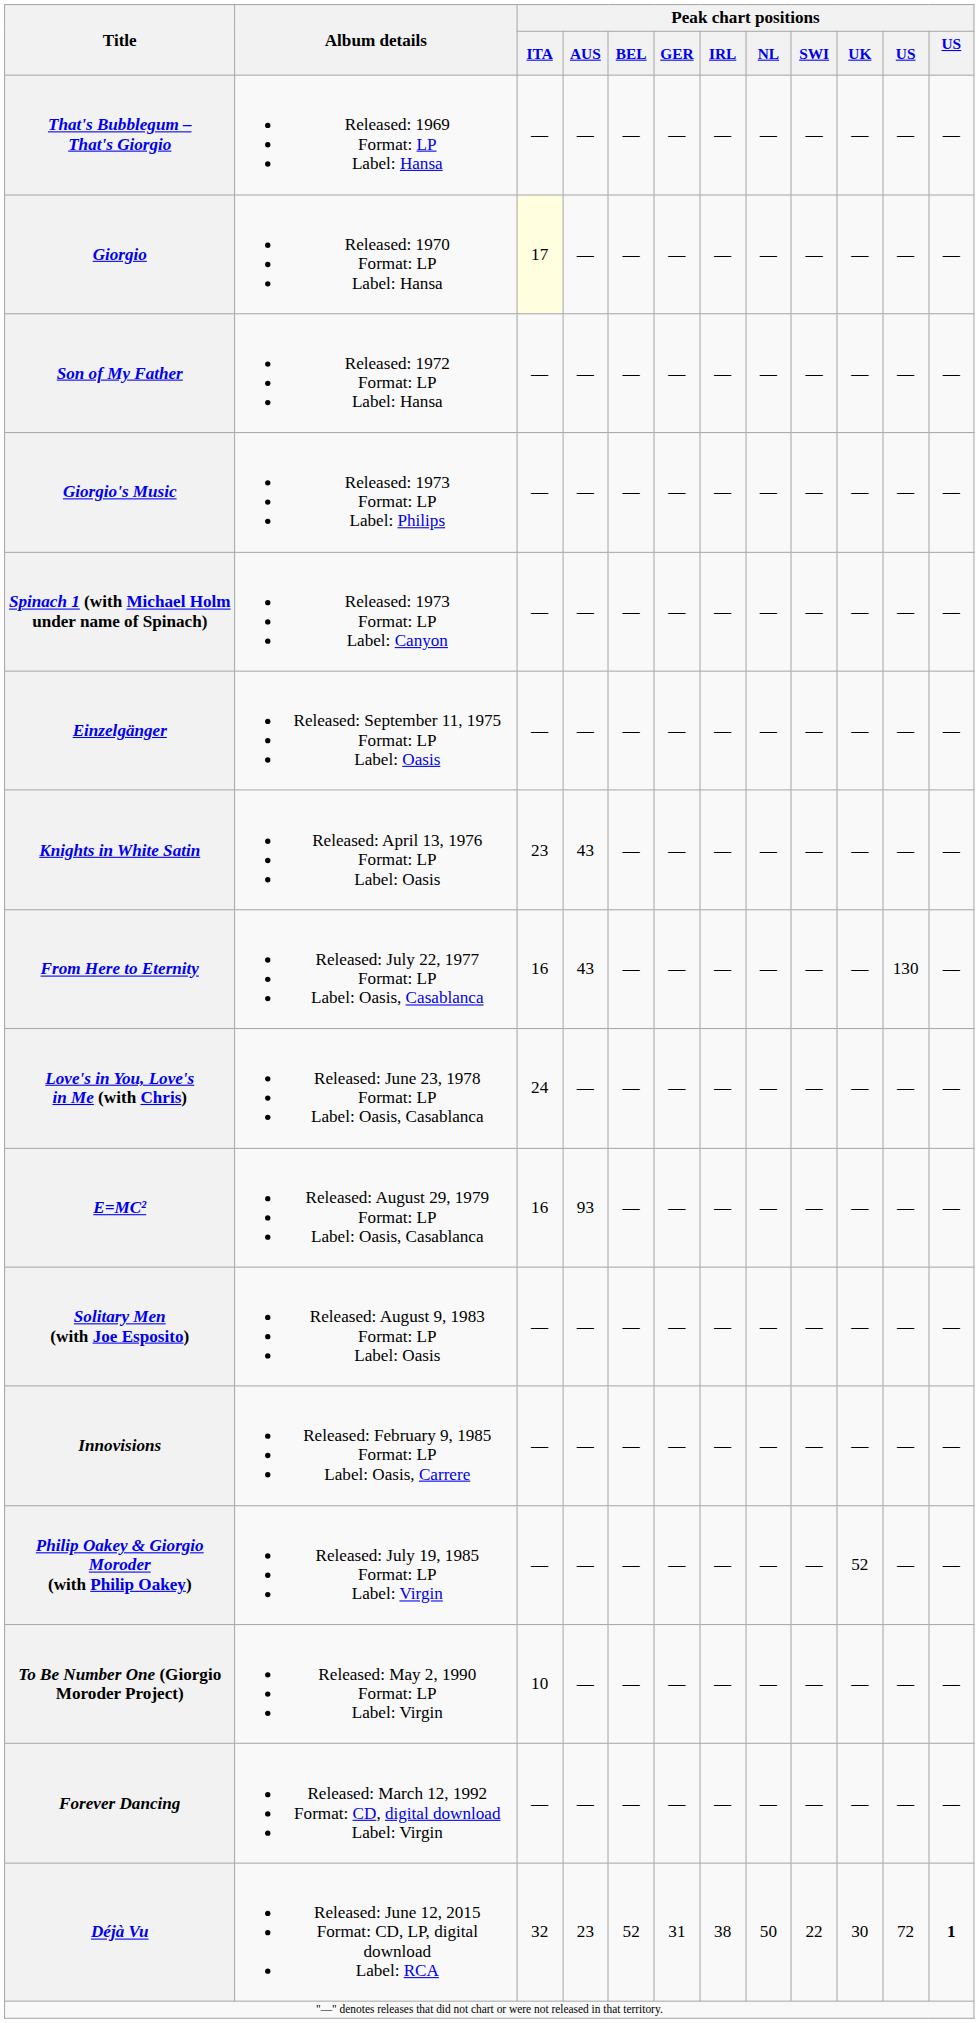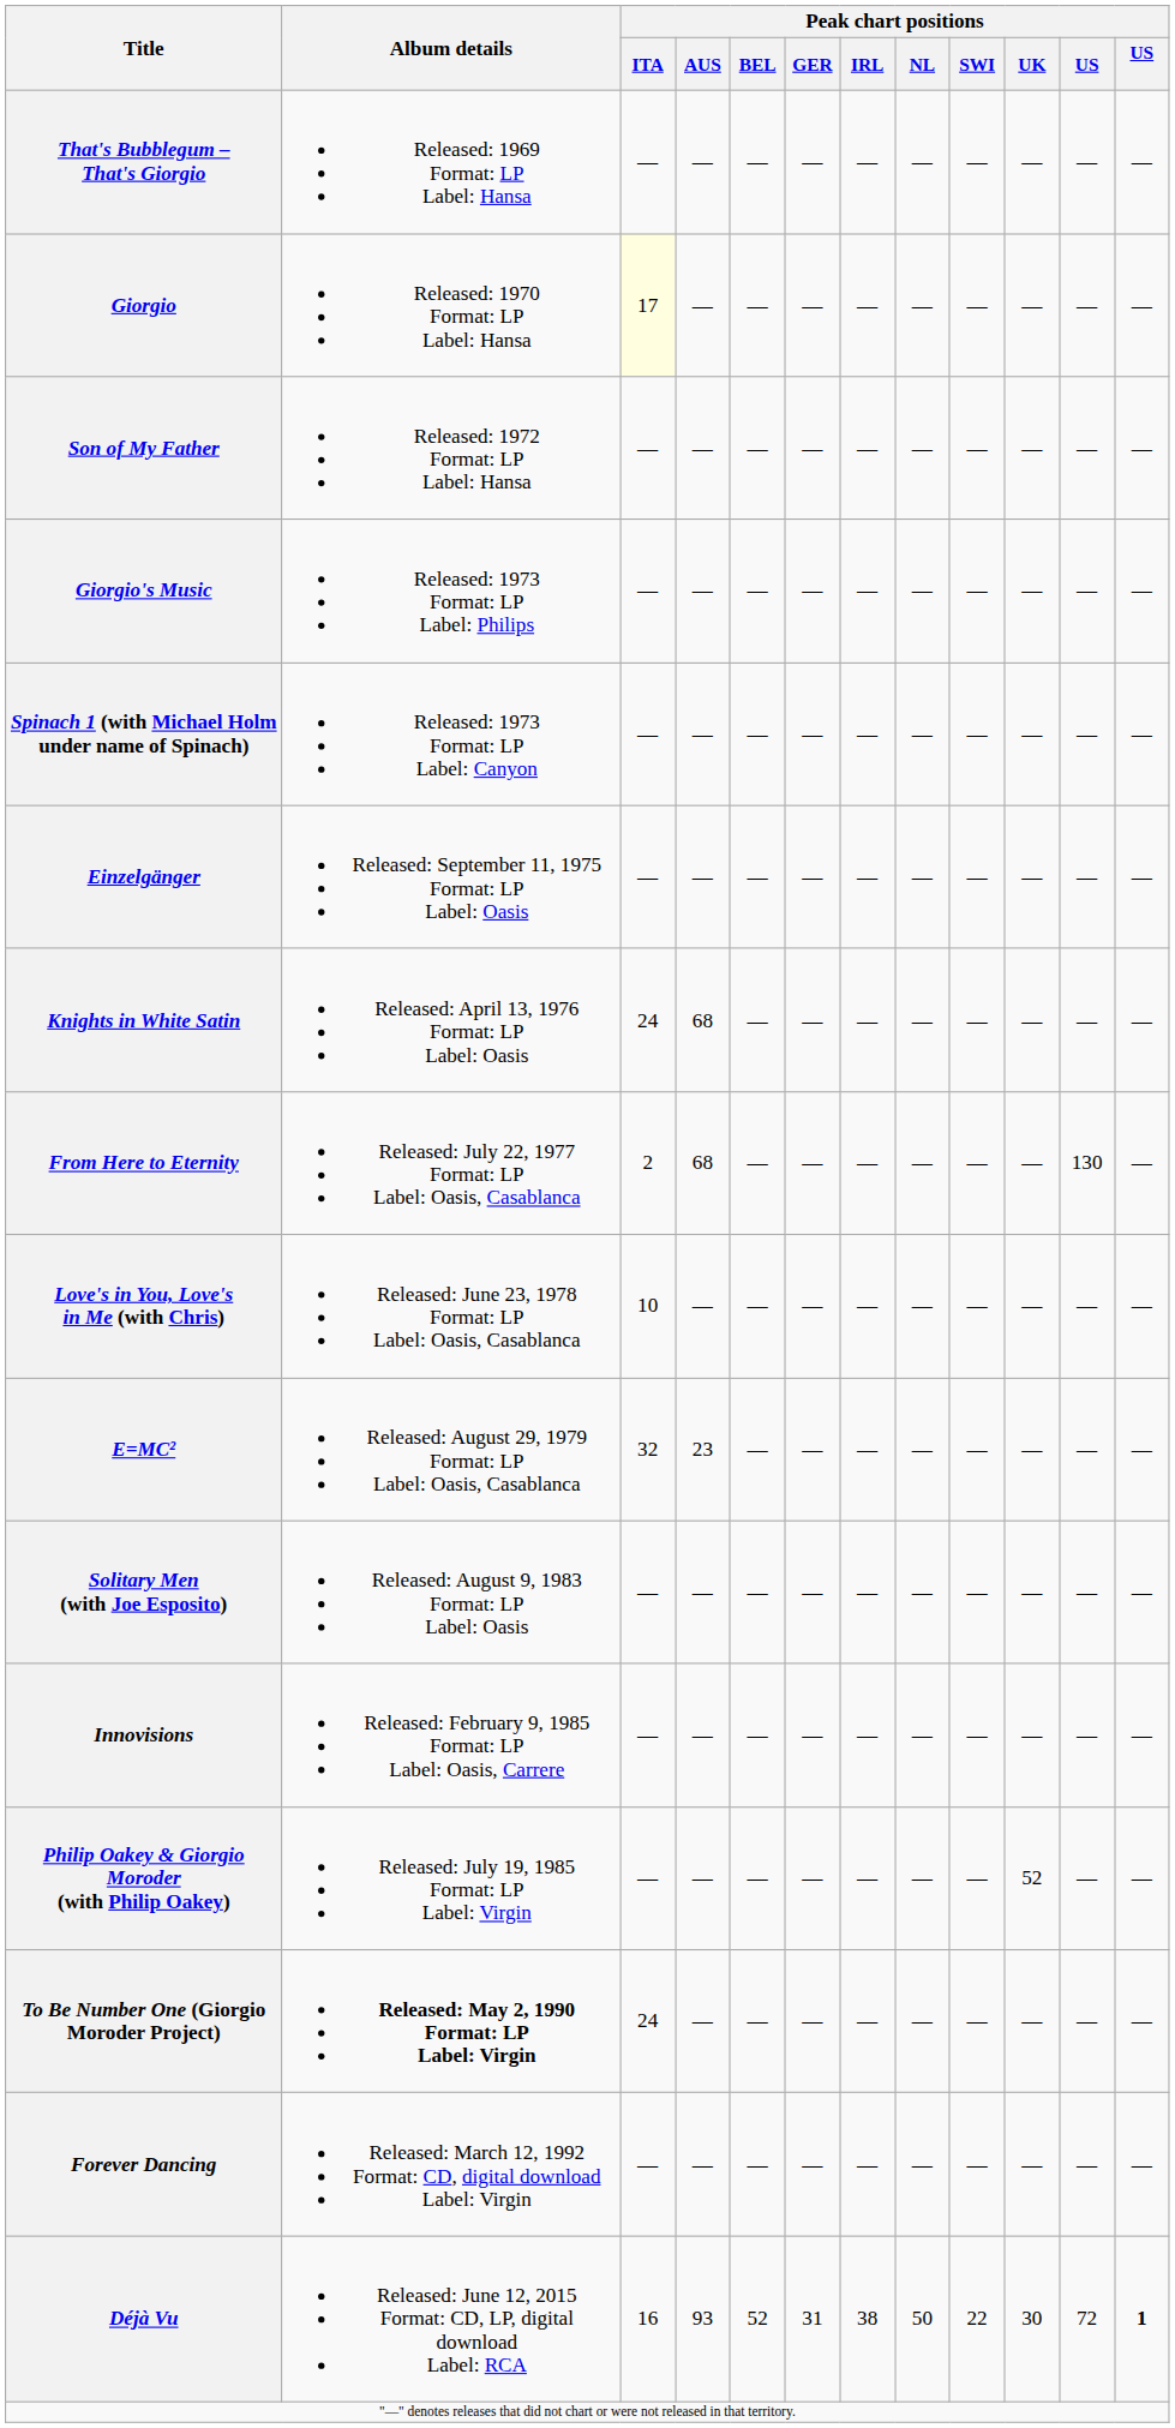 <table class="wikitable plainrowheaders" style="text-align:center;">
 <tr>
 <th scope="col" rowspan="2" style="width:13em;">Title</th>
 <th scope="col" rowspan="2" style="width:16em;">Album details</th>
 <th scope="col" colspan="10">Peak chart positions</th>
 </tr>
 <tr>
 <th scope="col" style="width:2.5em;font-size:90%;"><a href='#'>ITA</a><br></th>
 <th scope="col" style="width:2.5em;font-size:90%;"><a href='#'>AUS</a><br></th>
 <th scope="col" style="width:2.5em;font-size:90%;"><a href='#'>BEL</a><br></th>
 <th scope="col" style="width:2.5em;font-size:90%;"><a href='#'>GER</a><br></th>
 <th scope="col" style="width:2.5em;font-size:90%;"><a href='#'>IRL</a><br></th>
 <th scope="col" style="width:2.5em;font-size:90%;"><a href='#'>NL</a> <br></th>
 <th scope="col" style="width:2.5em;font-size:90%;"><a href='#'>SWI</a><br></th>
 <th scope="col" style="width:2.5em;font-size:90%;"><a href='#'>UK</a><br></th>
 <th scope="col" style="width:2.5em;font-size:90%;"><a href='#'>US</a><br></th>
 <th scope="col" style="width:2.5em;font-size:90%;"><a href='#'>US<br></a><br></th>
 </tr>
 <tr>
 <th scope="row"><em><a href='#'>That's Bubblegum –<br>That's Giorgio</a></em></th>
 <td><br><ul><li>Released: 1969</li><li>Format: <a href='#'>LP</a></li><li>Label: <a href='#'>Hansa</a></li></ul></td>
 <td>—</td>
 <td>—</td>
 <td>—</td>
 <td>—</td>
 <td>—</td>
 <td>—</td>
 <td>—</td>
 <td>—</td>
 <td>—</td>
 <td>—</td>
 </tr>
 <tr>
 <th scope="row"><em><a href='#'>Giorgio</a></em></th>
 <td><br><ul><li>Released: 1970</li><li>Format: LP</li><li>Label: Hansa</li></ul></td>
 <td style="background: lightyellow;">17</td>
 <td>—</td>
 <td>—</td>
 <td>—</td>
 <td>—</td>
 <td>—</td>
 <td>—</td>
 <td>—</td>
 <td>—</td>
 <td>—</td>
 </tr>
 <tr>
 <th scope="row"><em><a href='#'>Son of My Father</a></em></th>
 <td><br><ul><li>Released: 1972</li><li>Format: LP</li><li>Label: Hansa</li></ul></td>
 <td>—</td>
 <td>—</td>
 <td>—</td>
 <td>—</td>
 <td>—</td>
 <td>—</td>
 <td>—</td>
 <td>—</td>
 <td>—</td>
 <td>—</td>
 </tr>
 <tr>
 <th scope="row"><em><a href='#'>Giorgio's Music</a></em></th>
 <td><br><ul><li>Released: 1973</li><li>Format: LP</li><li>Label: <a href='#'>Philips</a></li></ul></td>
 <td>—</td>
 <td>—</td>
 <td>—</td>
 <td>—</td>
 <td>—</td>
 <td>—</td>
 <td>—</td>
 <td>—</td>
 <td>—</td>
 <td>—</td>
 </tr>
 <tr>
 <th scope="row"><em><a href='#'>Spinach 1</a></em><span> (with <a href='#'>Michael Holm</a> under name of <strong>Spinach</strong>)</span></th>
 <td><br><ul><li>Released: 1973</li><li>Format: LP</li><li>Label: <a href='#'>Canyon</a></li></ul></td>
 <td>—</td>
 <td>—</td>
 <td>—</td>
 <td>—</td>
 <td>—</td>
 <td>—</td>
 <td>—</td>
 <td>—</td>
 <td>—</td>
 <td>—</td>
 </tr>
 <tr>
 <th scope="row"><em><a href='#'>Einzelgänger</a></em></th>
 <td><br><ul><li>Released: September 11, 1975</li><li>Format: LP</li><li>Label: <a href='#'>Oasis</a></li></ul></td>
 <td>—</td>
 <td>—</td>
 <td>—</td>
 <td>—</td>
 <td>—</td>
 <td>—</td>
 <td>—</td>
 <td>—</td>
 <td>—</td>
 <td>—</td>
 </tr>
 <tr>
 <th scope="row"><em><a href='#'>Knights in White Satin</a></em></th>
 <td><br><ul><li>Released: April 13, 1976</li><li>Format: LP</li><li>Label: Oasis</li></ul></td>
-<td>23</td>
-<td>43</td>
+<td>24</td>
+<td>68</td>
 <td>—</td>
 <td>—</td>
 <td>—</td>
 <td>—</td>
 <td>—</td>
 <td>—</td>
 <td>—</td>
 <td>—</td>
 </tr>
 <tr>
 <th scope="row"><em><a href='#'>From Here to Eternity</a></em></th>
 <td><br><ul><li>Released: July 22, 1977</li><li>Format: LP</li><li>Label: Oasis, <a href='#'>Casablanca</a></li></ul></td>
-<td>16</td>
-<td>43</td>
+<td>2</td>
+<td>68</td>
 <td>—</td>
 <td>—</td>
 <td>—</td>
 <td>—</td>
 <td>—</td>
 <td>—</td>
 <td>130</td>
 <td>—</td>
 </tr>
 <tr>
 <th scope="row"><em><a href='#'>Love's in You, Love's<br>in Me</a></em><span> (with <a href='#'>Chris</a>)</span></th>
 <td><br><ul><li>Released: June 23, 1978</li><li>Format: LP</li><li>Label: Oasis, Casablanca</li></ul></td>
-<td>24</td>
+<td>10</td>
 <td>—</td>
 <td>—</td>
 <td>—</td>
 <td>—</td>
 <td>—</td>
 <td>—</td>
 <td>—</td>
 <td>—</td>
 <td>—</td>
 </tr>
 <tr>
 <th scope="row"><em><a href='#'>E=MC²</a></em></th>
 <td><br><ul><li>Released: August 29, 1979</li><li>Format: LP</li><li>Label: Oasis, Casablanca</li></ul></td>
-<td>16</td>
-<td>93</td>
+<td>32</td>
+<td>23</td>
 <td>—</td>
 <td>—</td>
 <td>—</td>
 <td>—</td>
 <td>—</td>
 <td>—</td>
 <td>—</td>
 <td>—</td>
 </tr>
 <tr>
 <th scope="row"><em><a href='#'>Solitary Men</a></em><br><span>(with <a href='#'>Joe Esposito</a>)</span></th>
 <td><br><ul><li>Released: August 9, 1983</li><li>Format: LP</li><li>Label: Oasis</li></ul></td>
 <td>—</td>
 <td>—</td>
 <td>—</td>
 <td>—</td>
 <td>—</td>
 <td>—</td>
 <td>—</td>
 <td>—</td>
 <td>—</td>
 <td>—</td>
 </tr>
 <tr>
 <th scope="row"><em>Innovisions</em></th>
 <td><br><ul><li>Released: February 9, 1985</li><li>Format: LP</li><li>Label: Oasis, <a href='#'>Carrere</a></li></ul></td>
 <td>—</td>
 <td>—</td>
 <td>—</td>
 <td>—</td>
 <td>—</td>
 <td>—</td>
 <td>—</td>
 <td>—</td>
 <td>—</td>
 <td>—</td>
 </tr>
 <tr>
 <th scope="row"><em><a href='#'>Philip Oakey & Giorgio<br>Moroder</a></em><br><span>(with <a href='#'>Philip Oakey</a>)</span></th>
 <td><br><ul><li>Released: July 19, 1985</li><li>Format: LP</li><li>Label: <a href='#'>Virgin</a></li></ul></td>
 <td>—</td>
 <td>—</td>
 <td>—</td>
 <td>—</td>
 <td>—</td>
 <td>—</td>
 <td>—</td>
 <td>52</td>
 <td>—</td>
 <td>—</td>
 </tr>
 <tr>
 <th scope="row"><em>To Be Number One</em> (Giorgio Moroder Project)</th>
-<td><br><ul><li>Released: May 2, 1990</li><li>Format: LP</li><li>Label: Virgin</li></ul></td>
-<td>10</td>
+<td><strong><br><ul><li>Released: May 2, 1990</li><li>Format: LP</li><li>Label: Virgin</li></ul></strong></td>
+<td>24</td>
 <td>—</td>
 <td>—</td>
 <td>—</td>
 <td>—</td>
 <td>—</td>
 <td>—</td>
 <td>—</td>
 <td>—</td>
 <td>—</td>
 </tr>
 <tr>
 <th scope="row"><em>Forever Dancing</em></th>
 <td><br><ul><li>Released: March 12, 1992</li><li>Format: <a href='#'>CD</a>, <a href='#'>digital download</a></li><li>Label: Virgin</li></ul></td>
 <td>—</td>
 <td>—</td>
 <td>—</td>
 <td>—</td>
 <td>—</td>
 <td>—</td>
 <td>—</td>
 <td>—</td>
 <td>—</td>
 <td>—</td>
 </tr>
 <tr>
 <th scope="row"><em><a href='#'>Déjà Vu</a></em></th>
 <td><br><ul><li>Released: June 12, 2015</li><li>Format: CD, LP, digital download</li><li>Label: <a href='#'>RCA</a></li></ul></td>
-<td>32</td>
-<td>23</td>
+<td>16</td>
+<td>93</td>
 <td>52</td>
 <td>31</td>
 <td>38</td>
 <td>50</td>
 <td>22</td>
 <td>30</td>
 <td>72</td>
 <td><strong>1</strong></td>
 </tr>
 <tr>
 <td align="center" colspan="15" style="font-size:8pt">"—" denotes releases that did not chart or were not released in that territory.</td>
 </tr>
 </table>
